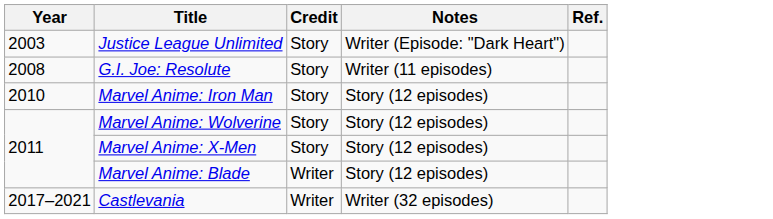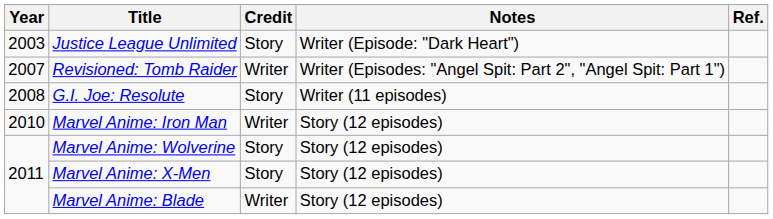 <table class="wikitable sortable">
 <tr>
 <th>Year</th>
 <th>Title</th>
 <th>Credit</th>
 <th>Notes</th>
 <th>Ref.</th>
 </tr>
 <tr>
 <td>2003</td>
 <td><em><a href='#'>Justice League Unlimited</a></em></td>
 <td>Story</td>
 <td>Writer (Episode: "Dark Heart")</td>
 <td></td>
 </tr>
 <tr>
+<td>2007</td>
+<td><em><a href='#'>Revisioned: Tomb Raider</a></em></td>
+<td>Writer</td>
+<td>Writer (Episodes: "Angel Spit: Part 2", "Angel Spit: Part 1")</td>
+<td></td>
+</tr>
+<tr>
 <td>2008</td>
 <td><em><a href='#'>G.I. Joe: Resolute</a></em></td>
 <td>Story</td>
 <td>Writer (11 episodes)</td>
 <td></td>
 </tr>
 <tr>
 <td>2010</td>
 <td><em><a href='#'>Marvel Anime: Iron Man</a></em></td>
-<td>Story</td>
+<td>Writer</td>
 <td>Story (12 episodes)</td>
 <td></td>
 </tr>
 <tr>
 <td rowspan="3">2011</td>
 <td><em><a href='#'>Marvel Anime: Wolverine</a></em></td>
 <td>Story</td>
 <td>Story (12 episodes)</td>
 <td></td>
 </tr>
 <tr>
 <td><em><a href='#'>Marvel Anime: X-Men</a></em></td>
 <td>Story</td>
 <td>Story (12 episodes)</td>
 <td></td>
 </tr>
 <tr>
 <td><em><a href='#'>Marvel Anime: Blade</a></em></td>
 <td>Writer</td>
 <td>Story (12 episodes)</td>
 <td></td>
 </tr>
-<tr>
-<td>2017–2021</td>
-<td><em><a href='#'>Castlevania</a></em></td>
-<td>Writer</td>
-<td>Writer (32 episodes)</td>
-<td></td>
-</tr>
 </table>
